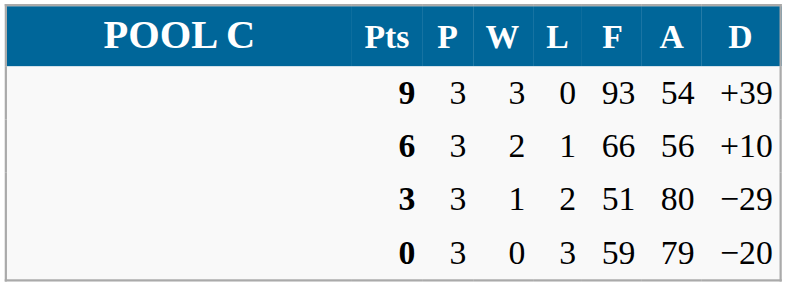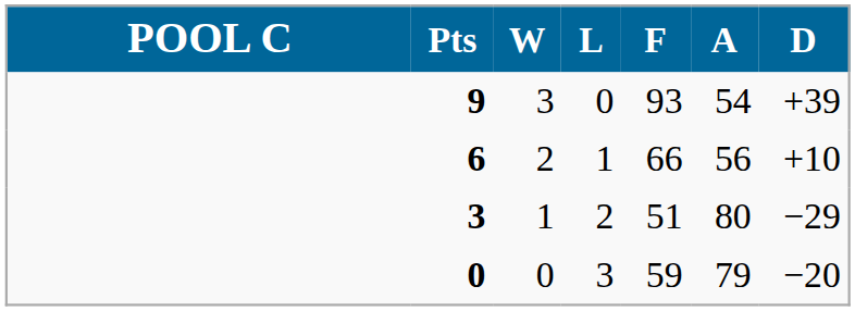 <table align=center cellpadding="3" cellspacing="0" style="background: #f9f9f9; border: 1px #aaa solid; border-collapse: collapse; font-size: 95%;" width=350>
 <tr bgcolor=#006699 style="color:white;">
 <th width=34% style=font-size:120%><strong>POOL C</strong></th>
 <th width=5%>Pts</th>
-<th width=5%>P</th>
 <th width=5%>W</th>
 <th width=5%>L</th>
 <th width=5%>F</th>
 <th width=5%>A</th>
 <th width=5%>D</th>
 </tr>
 <tr align=right>
 <td align=left><strong></strong></td>
 <td><strong>9</strong></td>
 <td>3</td>
-<td>3</td>
 <td>0</td>
 <td>93</td>
 <td>54</td>
 <td>+39</td>
 </tr>
 <tr align=right>
 <td align=left><strong></strong></td>
 <td><strong>6</strong></td>
-<td>3</td>
 <td>2</td>
 <td>1</td>
 <td>66</td>
 <td>56</td>
 <td>+10</td>
 </tr>
 <tr align=right>
 <td align=left></td>
 <td><strong>3</strong></td>
-<td>3</td>
 <td>1</td>
 <td>2</td>
 <td>51</td>
 <td>80</td>
 <td>−29</td>
 </tr>
 <tr align=right>
 <td align=left></td>
 <td><strong>0</strong></td>
-<td>3</td>
 <td>0</td>
 <td>3</td>
 <td>59</td>
 <td>79</td>
 <td>−20</td>
 </tr>
 </table>
